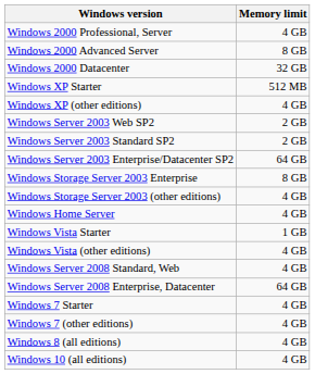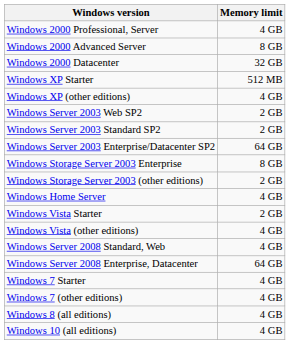 <table class="wikitable sortable">
 <tr>
 <th>Windows version</th>
 <th data-sort-type=number>Memory limit</th>
 </tr>
 <tr>
 <td><a href='#'>Windows 2000</a> Professional, Server</td>
 <td style="text-align:right;">4 GB</td>
 </tr>
 <tr>
 <td><a href='#'>Windows 2000</a> Advanced Server</td>
 <td style="text-align:right;">8 GB</td>
 </tr>
 <tr>
 <td><a href='#'>Windows 2000</a> Datacenter</td>
 <td style="text-align:right;">32 GB</td>
 </tr>
 <tr>
 <td><a href='#'>Windows XP</a> Starter</td>
 <td style="text-align:right;">512 MB</td>
 </tr>
 <tr>
 <td><a href='#'>Windows XP</a> (other editions)</td>
 <td style="text-align:right;">4 GB</td>
 </tr>
 <tr>
 <td><a href='#'>Windows Server 2003</a> Web SP2</td>
 <td style="text-align:right;">2 GB</td>
 </tr>
 <tr>
 <td><a href='#'>Windows Server 2003</a> Standard SP2</td>
 <td style="text-align:right;">2 GB</td>
 </tr>
 <tr>
 <td><a href='#'>Windows Server 2003</a> Enterprise/Datacenter SP2</td>
 <td style="text-align:right;">64 GB</td>
 </tr>
 <tr>
 <td><a href='#'>Windows Storage Server 2003</a> Enterprise</td>
 <td style="text-align:right;">8 GB</td>
 </tr>
 <tr>
 <td><a href='#'>Windows Storage Server 2003</a> (other editions)</td>
-<td style="text-align:right;">4 GB</td>
+<td style="text-align:right;">2 GB</td>
 </tr>
 <tr>
 <td><a href='#'>Windows Home Server</a></td>
 <td style="text-align:right;">4 GB</td>
 </tr>
 <tr>
 <td><a href='#'>Windows Vista</a> Starter</td>
-<td style="text-align:right;">1 GB</td>
+<td style="text-align:right;">2 GB</td>
 </tr>
 <tr>
 <td><a href='#'>Windows Vista</a> (other editions)</td>
 <td style="text-align:right;">4 GB</td>
 </tr>
 <tr>
 <td><a href='#'>Windows Server 2008</a> Standard, Web</td>
 <td style="text-align:right;">4 GB</td>
 </tr>
 <tr>
 <td><a href='#'>Windows Server 2008</a> Enterprise, Datacenter</td>
 <td style="text-align:right;">64 GB</td>
 </tr>
 <tr>
 <td><a href='#'>Windows 7</a> Starter</td>
 <td style="text-align:right;">4 GB</td>
 </tr>
 <tr>
 <td><a href='#'>Windows 7</a> (other editions)</td>
 <td style="text-align:right;">4 GB</td>
 </tr>
 <tr>
 <td><a href='#'>Windows 8</a> (all editions)</td>
 <td style="text-align:right;">4 GB</td>
 </tr>
 <tr>
 <td><a href='#'>Windows 10</a> (all editions)</td>
 <td style="text-align:right;">4 GB</td>
 </tr>
 </table>
